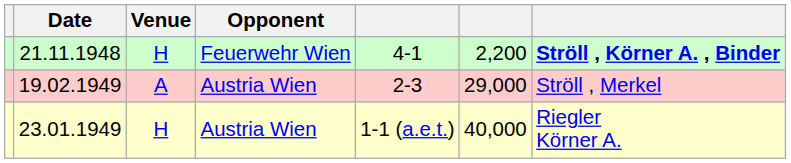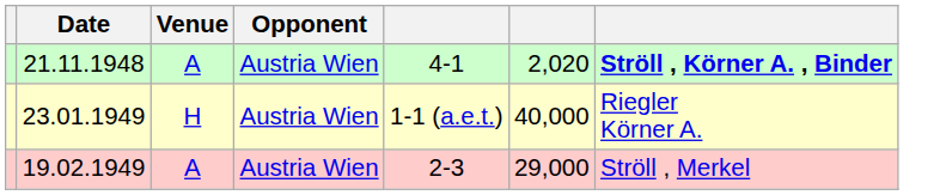 <table class="wikitable" Style="text-align: center">
 <tr>
 <th></th>
 <th>Date</th>
 <th>Venue</th>
 <th>Opponent</th>
 <th></th>
 <th></th>
 <th></th>
 </tr>
 <tr style="background:#cfc">
 <td></td>
 <td>21.11.1948</td>
+<td><a href='#'>A</a></td>
+<td align="left"><a href='#'>Austria Wien</a></td>
+<td>4-1</td>
+<td align="right">2,020</td>
+<td align="left"><strong><a href='#'>Ströll</a> , <a href='#'>Körner A.</a> , <a href='#'>Binder</a>  </strong></td>
+</tr>
+<tr style="background:#ffc">
+<td></td>
+<td>23.01.1949</td>
 <td><a href='#'>H</a></td>
-<td align="left"><a href='#'>Feuerwehr Wien</a></td>
-<td>4-1</td>
-<td align="right">2,200</td>
-<td align="left"><strong><a href='#'>Ströll</a> , <a href='#'>Körner A.</a> , <a href='#'>Binder</a>  </strong></td>
+<td align="left"><a href='#'>Austria Wien</a></td>
+<td>1-1 (<a href='#'>a.e.t.</a>)</td>
+<td align="right">40,000</td>
+<td align="left"><a href='#'>Riegler</a>  <br> <a href='#'>Körner A.</a> </td>
 </tr>
 <tr style="background:#fcc">
 <td></td>
 <td>19.02.1949</td>
 <td><a href='#'>A</a></td>
 <td align="left"><a href='#'>Austria Wien</a></td>
 <td>2-3</td>
 <td align="right">29,000</td>
 <td align="left"><a href='#'>Ströll</a> , <a href='#'>Merkel</a> </td>
 </tr>
-<tr style="background:#ffc">
-<td></td>
-<td>23.01.1949</td>
-<td><a href='#'>H</a></td>
-<td align="left"><a href='#'>Austria Wien</a></td>
-<td>1-1 (<a href='#'>a.e.t.</a>)</td>
-<td align="right">40,000</td>
-<td align="left"><a href='#'>Riegler</a>  <br> <a href='#'>Körner A.</a> </td>
-</tr>
 </table>
